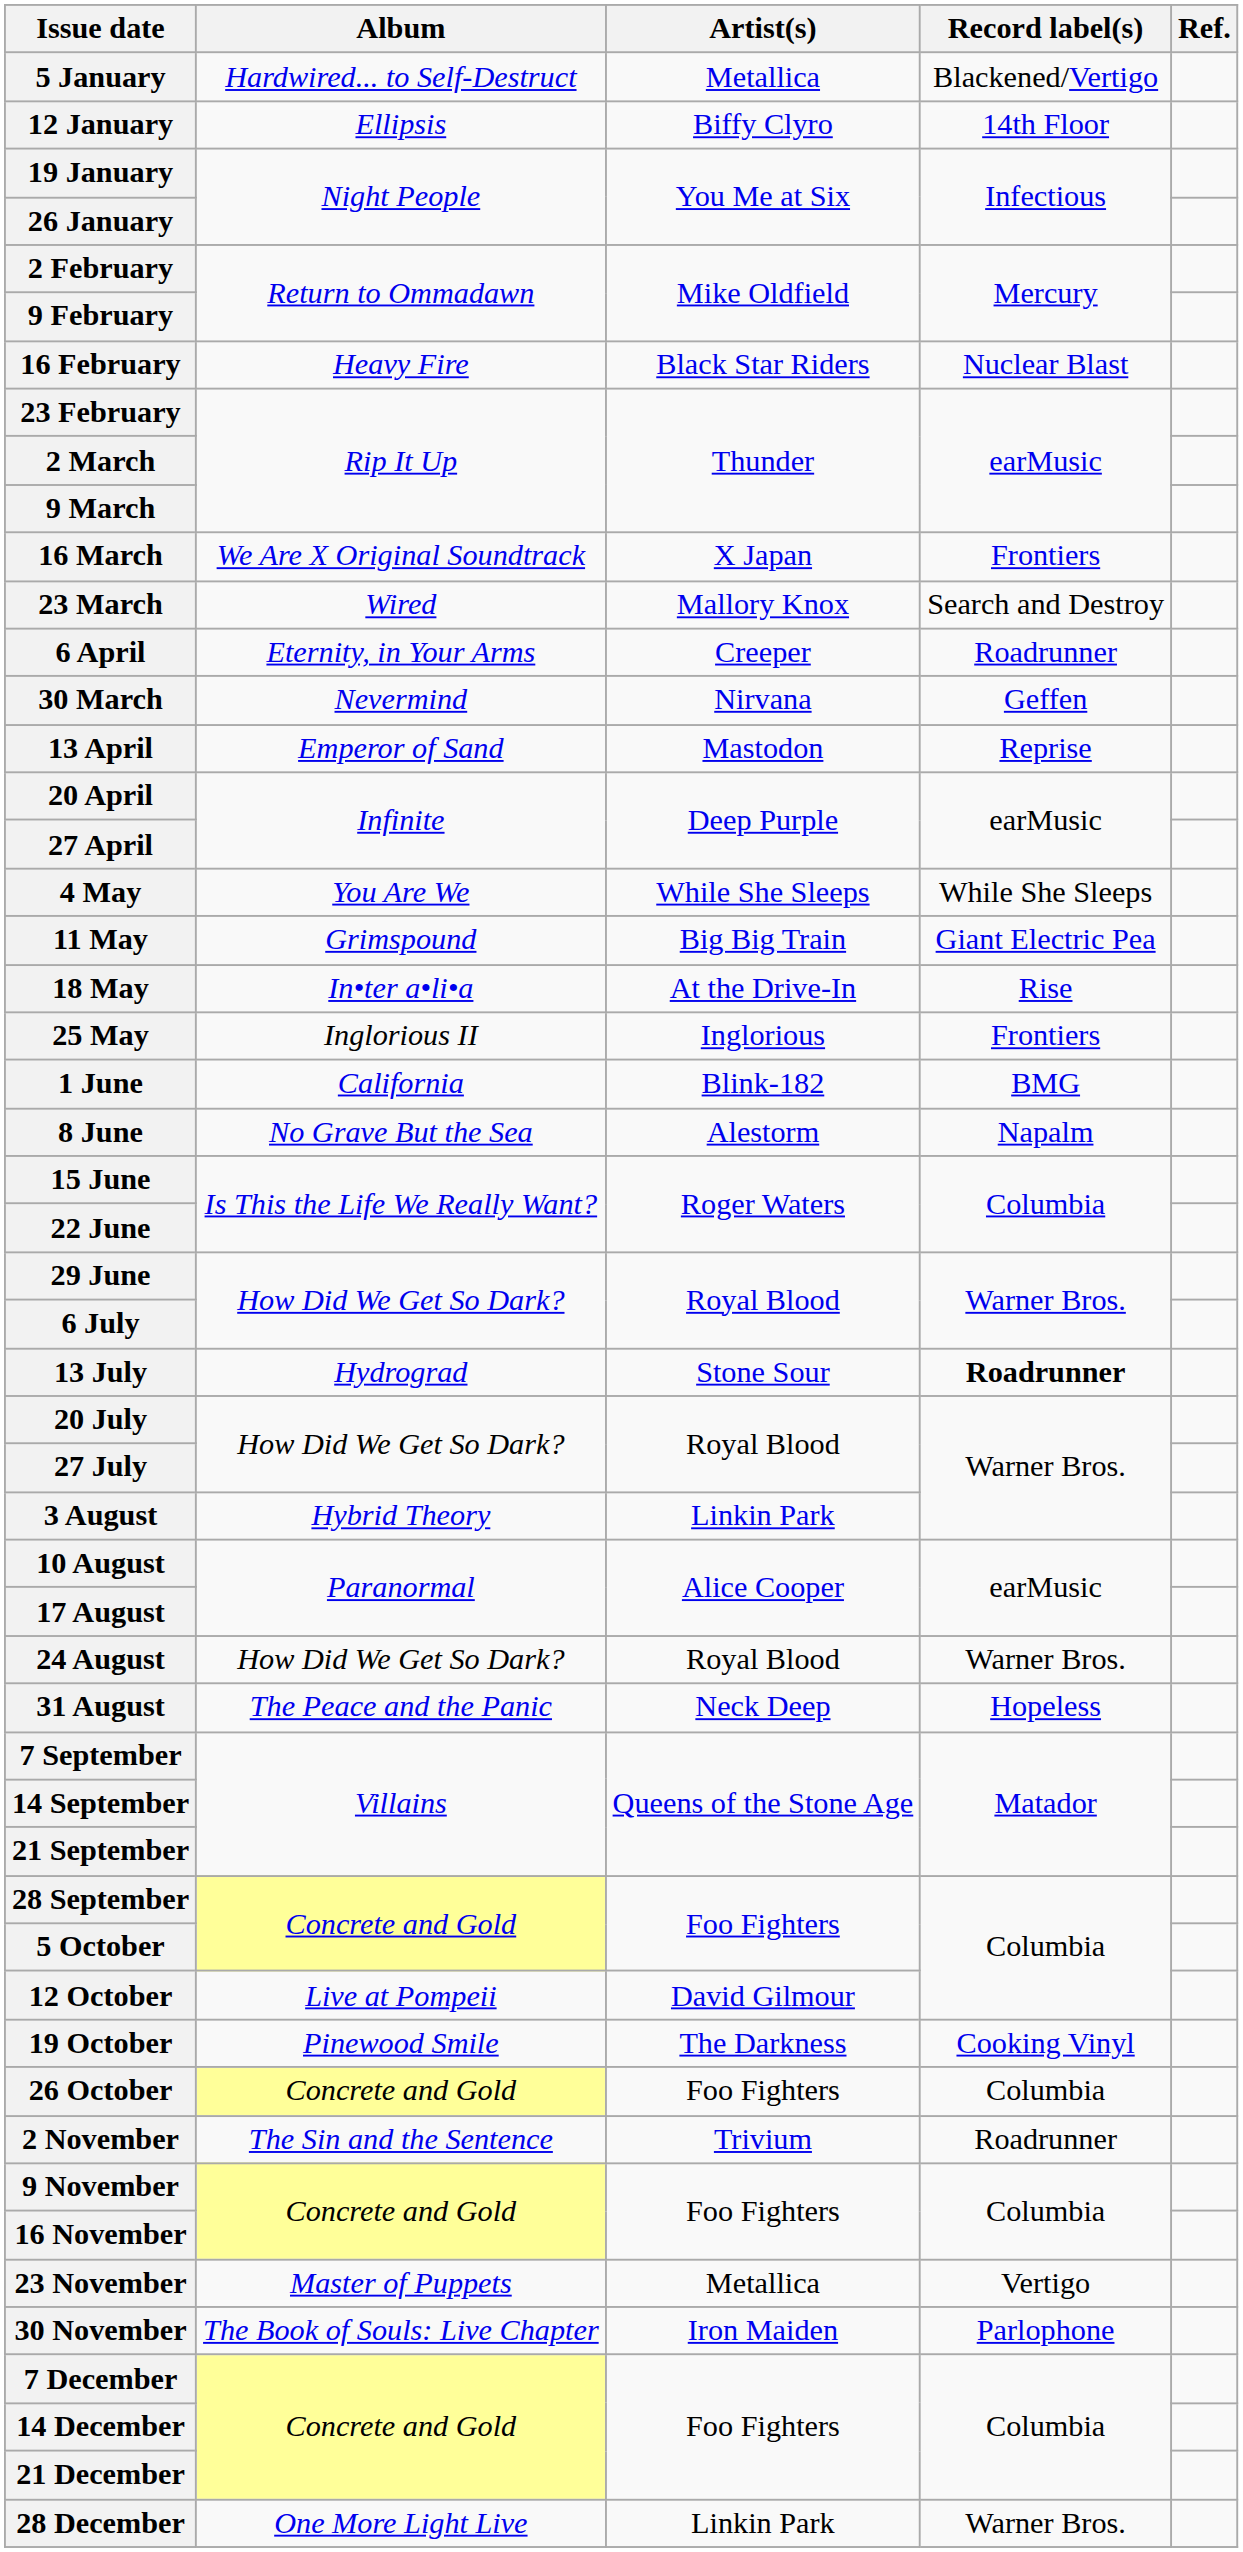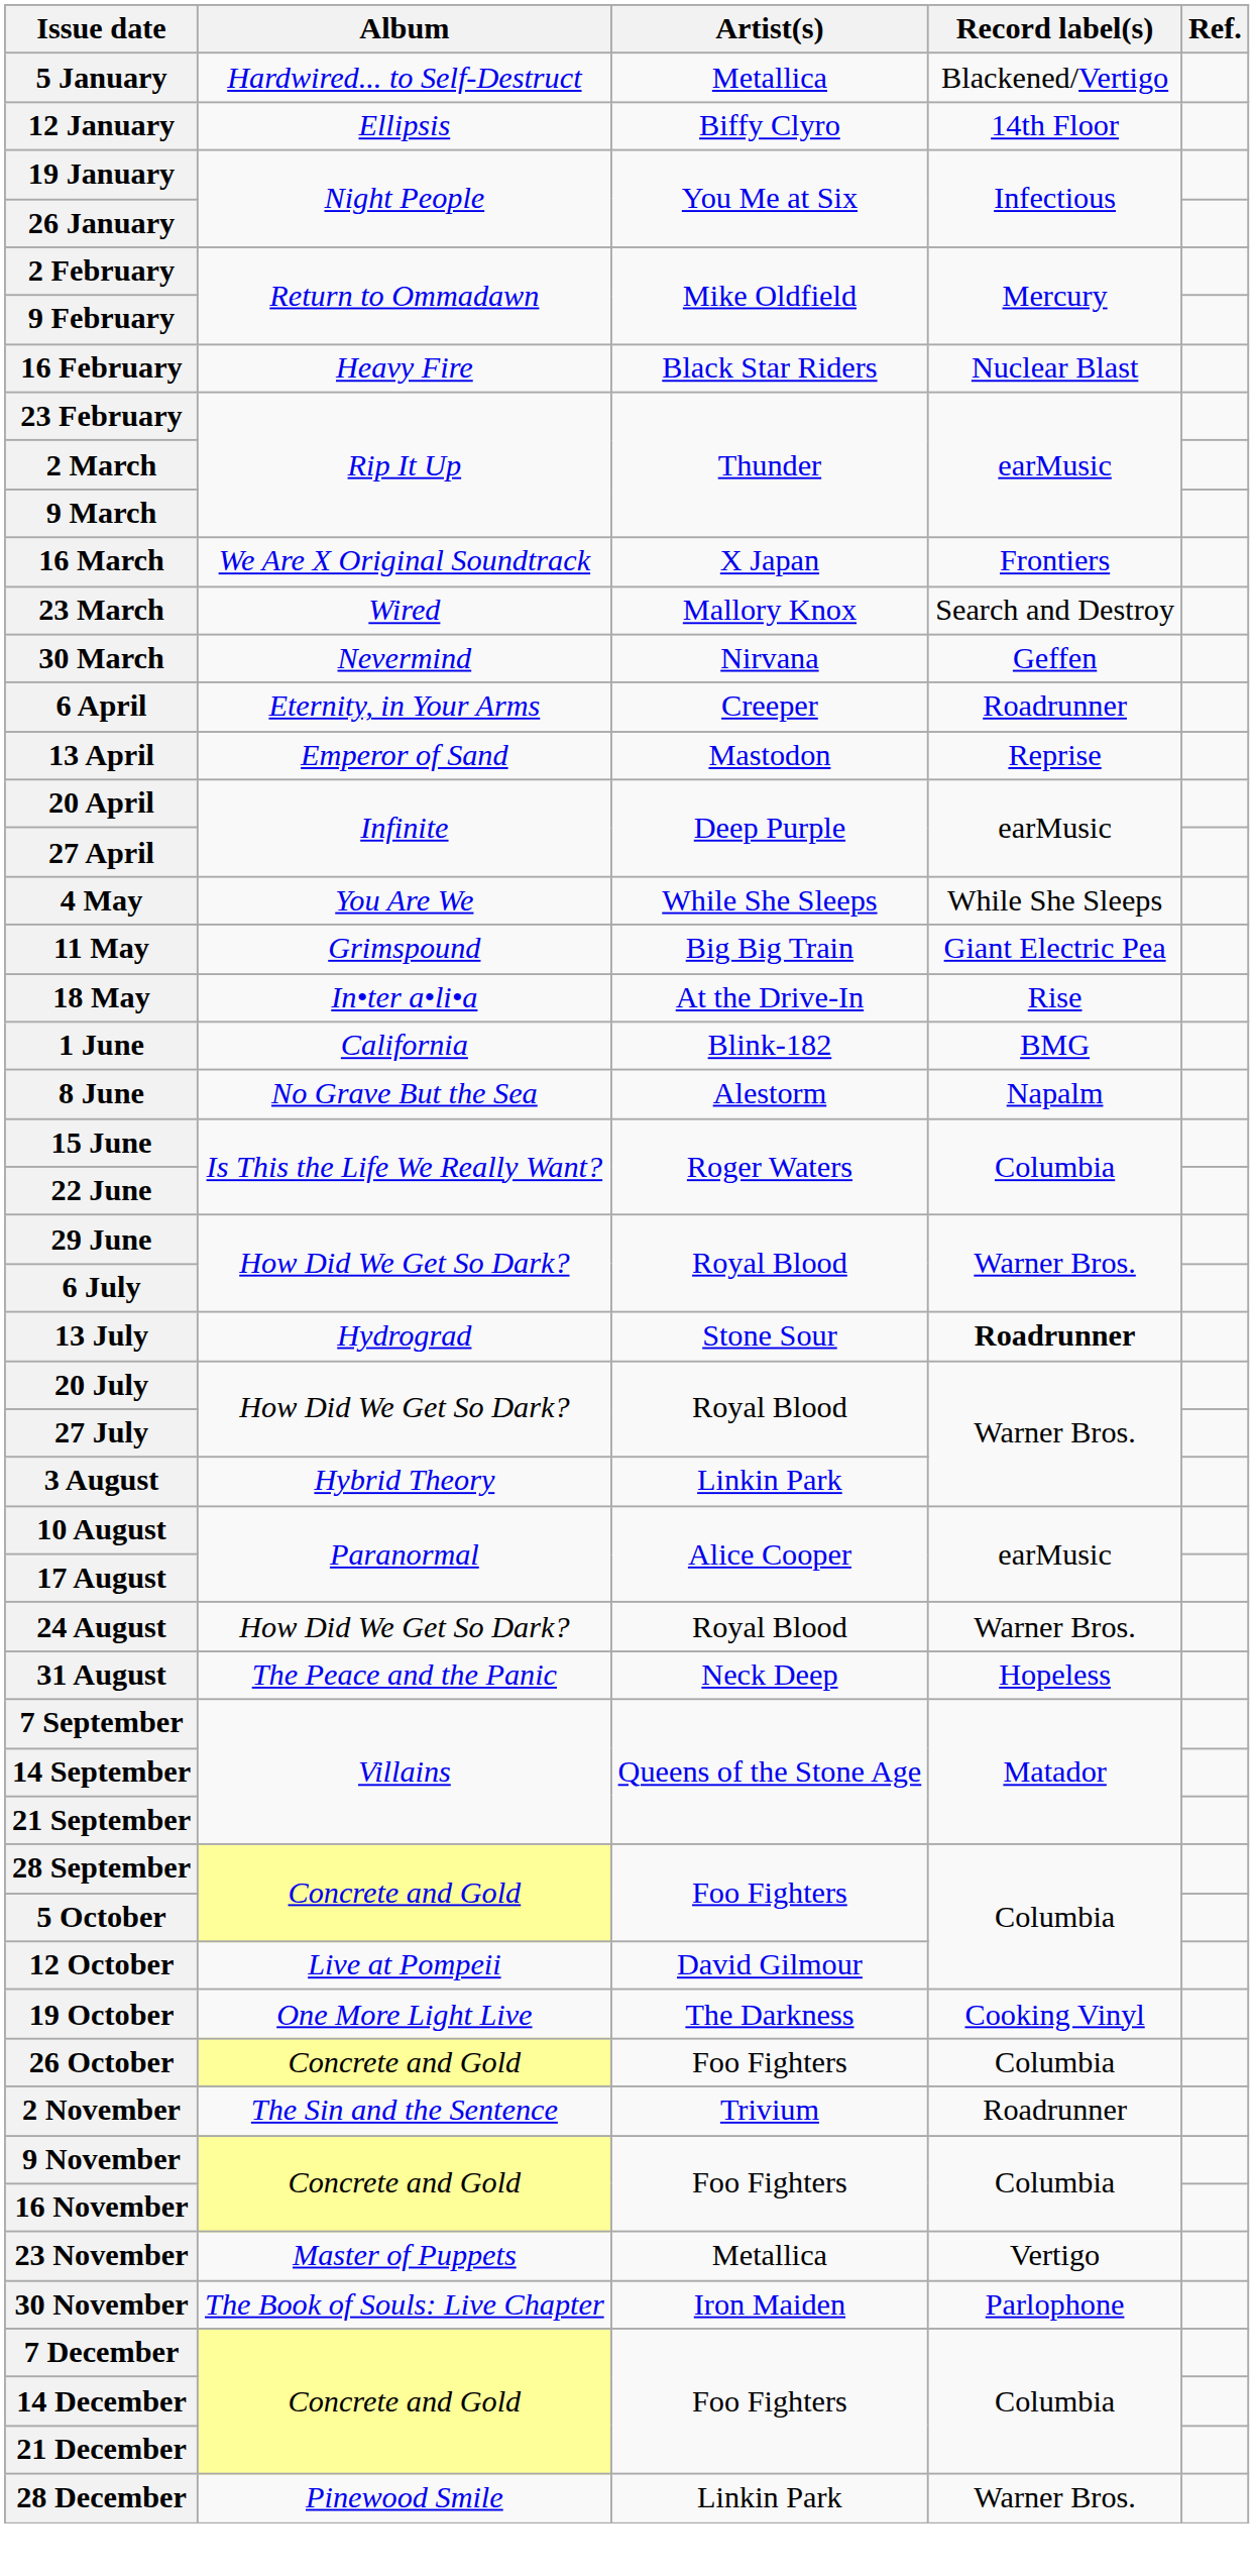 <table class="wikitable plainrowheaders" style="text-align:center">
 <tr>
 <th scope="col">Issue date</th>
 <th scope="col">Album</th>
 <th scope="col">Artist(s)</th>
 <th scope="col">Record label(s)</th>
 <th scope="col">Ref.</th>
 </tr>
 <tr>
 <th scope="row">5 January</th>
 <td><em><a href='#'>Hardwired... to Self-Destruct</a></em></td>
 <td><a href='#'>Metallica</a></td>
 <td>Blackened/<a href='#'>Vertigo</a></td>
 <td></td>
 </tr>
 <tr>
 <th scope="row">12 January</th>
 <td><em><a href='#'>Ellipsis</a></em></td>
 <td><a href='#'>Biffy Clyro</a></td>
 <td><a href='#'>14th Floor</a></td>
 <td></td>
 </tr>
 <tr>
 <th scope="row">19 January</th>
 <td rowspan="2"><em><a href='#'>Night People</a></em></td>
 <td rowspan="2"><a href='#'>You Me at Six</a></td>
 <td rowspan="2"><a href='#'>Infectious</a></td>
 <td></td>
 </tr>
 <tr>
 <th scope="row">26 January</th>
 <td></td>
 </tr>
 <tr>
 <th scope="row">2 February</th>
 <td rowspan="2"><em><a href='#'>Return to Ommadawn</a></em></td>
 <td rowspan="2"><a href='#'>Mike Oldfield</a></td>
 <td rowspan="2"><a href='#'>Mercury</a></td>
 <td></td>
 </tr>
 <tr>
 <th scope="row">9 February</th>
 <td></td>
 </tr>
 <tr>
 <th scope="row">16 February</th>
 <td><em><a href='#'>Heavy Fire</a></em></td>
 <td><a href='#'>Black Star Riders</a></td>
 <td><a href='#'>Nuclear Blast</a></td>
 <td></td>
 </tr>
 <tr>
 <th scope="row">23 February</th>
 <td rowspan="3"><em><a href='#'>Rip It Up</a></em></td>
 <td rowspan="3"><a href='#'>Thunder</a></td>
 <td rowspan="3"><a href='#'>earMusic</a></td>
 <td></td>
 </tr>
 <tr>
 <th scope="row">2 March</th>
 <td></td>
 </tr>
 <tr>
 <th scope="row">9 March</th>
 <td></td>
 </tr>
 <tr>
 <th scope="row">16 March</th>
 <td><em><a href='#'>We Are X Original Soundtrack</a></em></td>
 <td><a href='#'>X Japan</a></td>
 <td><a href='#'>Frontiers</a></td>
 <td></td>
 </tr>
 <tr>
 <th scope="row">23 March</th>
 <td><em><a href='#'>Wired</a></em></td>
 <td><a href='#'>Mallory Knox</a></td>
 <td>Search and Destroy</td>
 <td></td>
 </tr>
 <tr>
+<th scope="row">30 March</th>
+<td><em><a href='#'>Nevermind</a></em></td>
+<td><a href='#'>Nirvana</a></td>
+<td><a href='#'>Geffen</a></td>
+<td></td>
+</tr>
+<tr>
 <th scope="row">6 April</th>
 <td><em><a href='#'>Eternity, in Your Arms</a></em></td>
 <td><a href='#'>Creeper</a></td>
 <td><a href='#'>Roadrunner</a></td>
-<td></td>
-</tr>
-<tr>
-<th scope="row">30 March</th>
-<td><em><a href='#'>Nevermind</a></em></td>
-<td><a href='#'>Nirvana</a></td>
-<td><a href='#'>Geffen</a></td>
 <td></td>
 </tr>
 <tr>
 <th scope="row">13 April</th>
 <td><em><a href='#'>Emperor of Sand</a></em></td>
 <td><a href='#'>Mastodon</a></td>
 <td><a href='#'>Reprise</a></td>
 <td></td>
 </tr>
 <tr>
 <th scope="row">20 April</th>
 <td rowspan="2"><em><a href='#'>Infinite</a></em></td>
 <td rowspan="2"><a href='#'>Deep Purple</a></td>
 <td rowspan="2">earMusic</td>
 <td></td>
 </tr>
 <tr>
 <th scope="row">27 April</th>
 <td></td>
 </tr>
 <tr>
 <th scope="row">4 May</th>
 <td><em><a href='#'>You Are We</a></em></td>
 <td><a href='#'>While She Sleeps</a></td>
 <td>While She Sleeps</td>
 <td></td>
 </tr>
 <tr>
 <th scope="row">11 May</th>
 <td><em><a href='#'>Grimspound</a></em></td>
 <td><a href='#'>Big Big Train</a></td>
 <td><a href='#'>Giant Electric Pea</a></td>
 <td></td>
 </tr>
 <tr>
 <th scope="row">18 May</th>
 <td><em><a href='#'>In•ter a•li•a</a></em></td>
 <td><a href='#'>At the Drive-In</a></td>
 <td><a href='#'>Rise</a></td>
-<td></td>
-</tr>
-<tr>
-<th scope="row">25 May</th>
-<td><em>Inglorious II</em></td>
-<td><a href='#'>Inglorious</a></td>
-<td><a href='#'>Frontiers</a></td>
 <td></td>
 </tr>
 <tr>
 <th scope="row">1 June</th>
 <td><em><a href='#'>California</a></em></td>
 <td><a href='#'>Blink-182</a></td>
 <td><a href='#'>BMG</a></td>
 <td></td>
 </tr>
 <tr>
 <th scope="row">8 June</th>
 <td><em><a href='#'>No Grave But the Sea</a></em></td>
 <td><a href='#'>Alestorm</a></td>
 <td><a href='#'>Napalm</a></td>
 <td></td>
 </tr>
 <tr>
 <th scope="row">15 June</th>
 <td rowspan="2"><em><a href='#'>Is This the Life We Really Want?</a></em></td>
 <td rowspan="2"><a href='#'>Roger Waters</a></td>
 <td rowspan="2"><a href='#'>Columbia</a></td>
 <td></td>
 </tr>
 <tr>
 <th scope="row">22 June</th>
 <td></td>
 </tr>
 <tr>
 <th scope="row">29 June</th>
 <td rowspan="2"><em><a href='#'>How Did We Get So Dark?</a></em></td>
 <td rowspan="2"><a href='#'>Royal Blood</a></td>
 <td rowspan="2"><a href='#'>Warner Bros.</a></td>
 <td></td>
 </tr>
 <tr>
 <th scope="row">6 July</th>
 <td></td>
 </tr>
 <tr>
 <th scope="row">13 July</th>
 <td><em><a href='#'>Hydrograd</a></em></td>
 <td><a href='#'>Stone Sour</a></td>
 <td><strong>Roadrunner</strong></td>
 <td></td>
 </tr>
 <tr>
 <th scope="row">20 July</th>
 <td rowspan="2"><em>How Did We Get So Dark?</em></td>
 <td rowspan="2">Royal Blood</td>
 <td rowspan="3">Warner Bros.</td>
 <td></td>
 </tr>
 <tr>
 <th scope="row">27 July</th>
 <td></td>
 </tr>
 <tr>
 <th scope="row">3 August</th>
 <td><em><a href='#'>Hybrid Theory</a></em></td>
 <td><a href='#'>Linkin Park</a></td>
 <td></td>
 </tr>
 <tr>
 <th scope="row">10 August</th>
 <td rowspan="2"><em><a href='#'>Paranormal</a></em></td>
 <td rowspan="2"><a href='#'>Alice Cooper</a></td>
 <td rowspan="2">earMusic</td>
 <td></td>
 </tr>
 <tr>
 <th scope="row">17 August</th>
 <td></td>
 </tr>
 <tr>
 <th scope="row">24 August</th>
 <td><em>How Did We Get So Dark?</em></td>
 <td>Royal Blood</td>
 <td>Warner Bros.</td>
 <td></td>
 </tr>
 <tr>
 <th scope="row">31 August</th>
 <td><em><a href='#'>The Peace and the Panic</a></em></td>
 <td><a href='#'>Neck Deep</a></td>
 <td><a href='#'>Hopeless</a></td>
 <td></td>
 </tr>
 <tr>
 <th scope="row">7 September</th>
 <td rowspan="3"><em><a href='#'>Villains</a></em></td>
 <td rowspan="3"><a href='#'>Queens of the Stone Age</a></td>
 <td rowspan="3"><a href='#'>Matador</a></td>
 <td></td>
 </tr>
 <tr>
 <th scope="row">14 September</th>
 <td></td>
 </tr>
 <tr>
 <th scope="row">21 September</th>
 <td></td>
 </tr>
 <tr>
 <th scope="row">28 September</th>
 <td rowspan="2" style="background-color:#FFFF99"><em><a href='#'>Concrete and Gold</a></em> </td>
 <td rowspan="2"><a href='#'>Foo Fighters</a></td>
 <td rowspan="3">Columbia</td>
 <td></td>
 </tr>
 <tr>
 <th scope="row">5 October</th>
 <td></td>
 </tr>
 <tr>
 <th scope="row">12 October</th>
 <td><em><a href='#'>Live at Pompeii</a></em></td>
 <td><a href='#'>David Gilmour</a></td>
 <td></td>
 </tr>
 <tr>
 <th scope="row">19 October</th>
-<td><em><a href='#'>Pinewood Smile</a></em></td>
+<td><em><a href='#'>One More Light Live</a></em></td>
 <td><a href='#'>The Darkness</a></td>
 <td><a href='#'>Cooking Vinyl</a></td>
 <td></td>
 </tr>
 <tr>
 <th scope="row">26 October</th>
 <td style="background-color:#FFFF99"><em>Concrete and Gold</em> </td>
 <td>Foo Fighters</td>
 <td>Columbia</td>
 <td></td>
 </tr>
 <tr>
 <th scope="row">2 November</th>
 <td><em><a href='#'>The Sin and the Sentence</a></em></td>
 <td><a href='#'>Trivium</a></td>
 <td>Roadrunner</td>
 <td></td>
 </tr>
 <tr>
 <th scope="row">9 November</th>
 <td rowspan="2" style="background-color:#FFFF99"><em>Concrete and Gold</em> </td>
 <td rowspan="2">Foo Fighters</td>
 <td rowspan="2">Columbia</td>
 <td></td>
 </tr>
 <tr>
 <th scope="row">16 November</th>
 <td></td>
 </tr>
 <tr>
 <th scope="row">23 November</th>
 <td><em><a href='#'>Master of Puppets</a></em></td>
 <td>Metallica</td>
 <td>Vertigo</td>
 <td></td>
 </tr>
 <tr>
 <th scope="row">30 November</th>
 <td><em><a href='#'>The Book of Souls: Live Chapter</a></em></td>
 <td><a href='#'>Iron Maiden</a></td>
 <td><a href='#'>Parlophone</a></td>
 <td></td>
 </tr>
 <tr>
 <th scope="row">7 December</th>
 <td rowspan="3" style="background-color:#FFFF99"><em>Concrete and Gold</em> </td>
 <td rowspan="3">Foo Fighters</td>
 <td rowspan="3">Columbia</td>
 <td></td>
 </tr>
 <tr>
 <th scope="row">14 December</th>
 <td></td>
 </tr>
 <tr>
 <th scope="row">21 December</th>
 <td></td>
 </tr>
 <tr>
 <th scope="row">28 December</th>
-<td><em><a href='#'>One More Light Live</a></em></td>
+<td><em><a href='#'>Pinewood Smile</a></em></td>
 <td>Linkin Park</td>
 <td>Warner Bros.</td>
 <td></td>
 </tr>
 </table>
